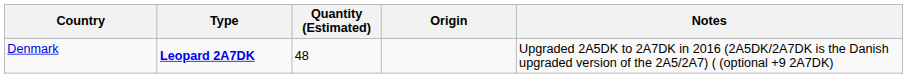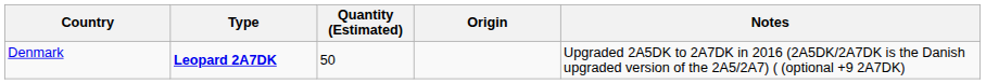 <table class="wikitable" Width="90%">
 <tr>
 <th width="17%">Country</th>
 <th width="15%">Type</th>
 <th width="10%">Quantity (Estimated)</th>
 <th width="15%">Origin</th>
 <th>Notes</th>
 </tr>
 <tr>
 <td rowspan="1" valign="top"><a href='#'>Denmark</a></td>
 <td><strong><a href='#'>Leopard 2A7DK</a></strong></td>
-<td>48</td>
+<td>50</td>
 <td></td>
 <td>Upgraded 2A5DK to 2A7DK in 2016 (2A5DK/2A7DK is the Danish upgraded version of the 2A5/2A7) ( (optional +9 2A7DK)</td>
 </tr>
 </table>
